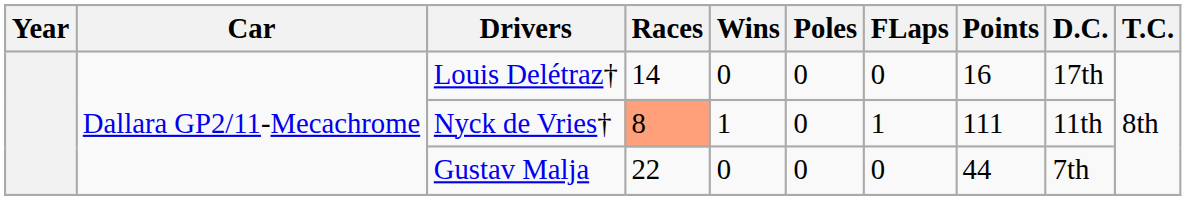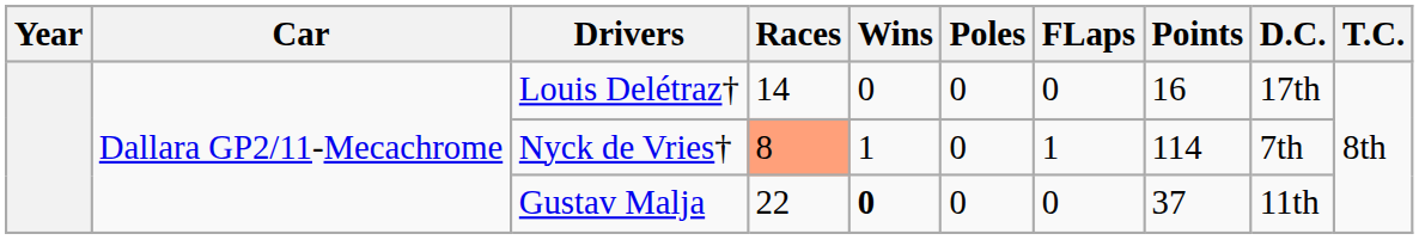 <table class="wikitable" style="font-size:85%">
 <tr>
 <th>Year</th>
 <th>Car</th>
 <th>Drivers</th>
 <th>Races</th>
 <th>Wins</th>
 <th>Poles</th>
 <th>FLaps</th>
 <th>Points</th>
 <th>D.C.</th>
 <th>T.C.</th>
 </tr>
 <tr>
 <th rowspan=3></th>
 <td rowspan=3><a href='#'>Dallara GP2/11</a>-<a href='#'>Mecachrome</a></td>
 <td> <a href='#'>Louis Delétraz</a>†</td>
 <td>14</td>
 <td>0</td>
 <td>0</td>
 <td>0</td>
 <td>16</td>
 <td>17th</td>
 <td rowspan=3>8th</td>
 </tr>
 <tr>
 <td> <a href='#'>Nyck de Vries</a>†</td>
 <td style="background: lightsalmon;">8</td>
 <td>1</td>
 <td>0</td>
 <td>1</td>
-<td>111</td>
-<td>11th</td>
+<td>114</td>
+<td>7th</td>
 </tr>
 <tr>
 <td> <a href='#'>Gustav Malja</a></td>
 <td>22</td>
+<td><strong>0</strong></td>
 <td>0</td>
 <td>0</td>
-<td>0</td>
-<td>44</td>
-<td>7th</td>
+<td>37</td>
+<td>11th</td>
 </tr>
 </table>
